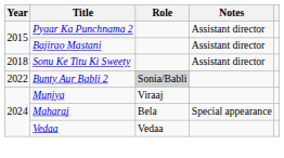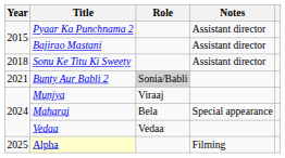 <table class="wikitable sortable plainrowheaders">
 <tr style="text-align:center;">
 <th scope="col">Year</th>
 <th scope="col">Title</th>
 <th scope="col">Role</th>
 <th class="unsortable" scope="col">Notes</th>
 <th class="unsortable" scope="col"></th>
 </tr>
 <tr>
 <td rowspan="2">2015</td>
 <td><em><a href='#'>Pyaar Ka Punchnama 2</a></em></td>
 <td></td>
 <td>Assistant director</td>
 <td></td>
 </tr>
 <tr>
 <td><em><a href='#'>Bajirao Mastani</a></em></td>
 <td></td>
 <td>Assistant director</td>
 <td></td>
 </tr>
 <tr>
 <td>2018</td>
 <td><em><a href='#'>Sonu Ke Titu Ki Sweety</a></em></td>
 <td></td>
 <td>Assistant director</td>
 <td></td>
 </tr>
 <tr>
-<td>2022</td>
+<td>2021</td>
 <td><em><a href='#'>Bunty Aur Babli 2</a></em></td>
 <td style="background: lightgrey;">Sonia/Babli</td>
 <td></td>
 <td></td>
 </tr>
 <tr>
 <td rowspan="3">2024</td>
 <td><em><a href='#'>Munjya</a></em></td>
 <td>Viraaj</td>
 <td></td>
 <td></td>
 </tr>
 <tr>
 <td><em><a href='#'>Maharaj</a></em></td>
 <td>Bela</td>
 <td>Special appearance</td>
 <td></td>
 </tr>
 <tr>
 <td><em><a href='#'>Vedaa</a></em></td>
 <td>Vedaa</td>
 <td></td>
 <td></td>
 </tr>
+<tr>
+<td>2025</td>
+<td style="background:#ffc;"><a href='#'>Alpha</a> </td>
+<td></td>
+<td>Filming</td>
+<td></td>
+</tr>
 </table>
